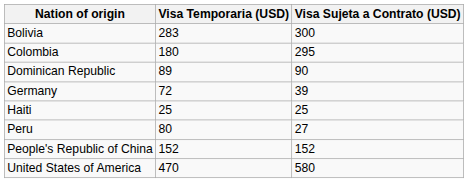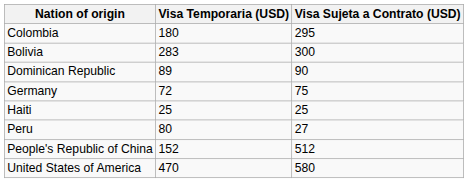 <table class="wikitable">
 <tr>
 <th>Nation of origin</th>
 <th>Visa Temporaria (USD)</th>
 <th>Visa Sujeta a Contrato (USD)</th>
 </tr>
 <tr>
+<td>Colombia</td>
+<td>180</td>
+<td>295</td>
+</tr>
+<tr>
 <td>Bolivia</td>
 <td>283</td>
 <td>300</td>
-</tr>
-<tr>
-<td>Colombia</td>
-<td>180</td>
-<td>295</td>
 </tr>
 <tr>
 <td>Dominican Republic</td>
 <td>89</td>
 <td>90</td>
 </tr>
 <tr>
 <td>Germany</td>
 <td>72</td>
-<td>39</td>
+<td>75</td>
 </tr>
 <tr>
 <td>Haiti</td>
 <td>25</td>
 <td>25</td>
 </tr>
 <tr>
 <td>Peru</td>
 <td>80</td>
 <td>27</td>
 </tr>
 <tr>
 <td>People's Republic of China</td>
 <td>152</td>
-<td>152</td>
+<td>512</td>
 </tr>
 <tr>
 <td>United States of America</td>
 <td>470</td>
 <td>580</td>
 </tr>
 </table>
